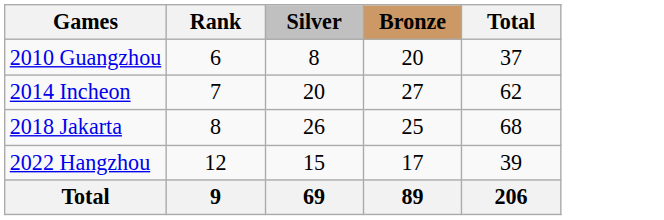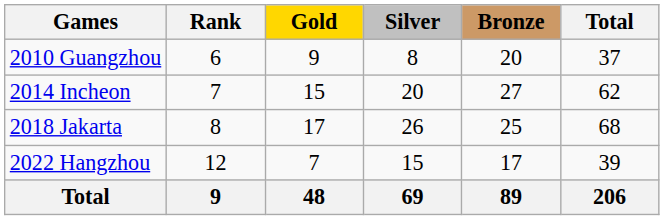 <table class="wikitable sortable" style="margin-top:0em; text-align:center; font-size:100%;">
 <tr>
 <th>Games</th>
 <th style="width:4em;">Rank</th>
+<th style="background:gold; width:4em;"><strong>Gold</strong></th>
 <th style="background:silver; width:4em;"><strong>Silver</strong></th>
 <th style="background:#cc9966; width:4em;"><strong>Bronze</strong></th>
 <th style="width:4em;">Total</th>
 </tr>
 <tr>
 <td align=left> <a href='#'>2010 Guangzhou</a></td>
 <td>6</td>
+<td>9</td>
 <td>8</td>
 <td>20</td>
 <td>37</td>
 </tr>
 <tr>
 <td align=left> <a href='#'>2014 Incheon</a></td>
 <td>7</td>
+<td>15</td>
 <td>20</td>
 <td>27</td>
 <td>62</td>
 </tr>
 <tr>
 <td align=left> <a href='#'>2018 Jakarta</a></td>
 <td>8</td>
+<td>17</td>
 <td>26</td>
 <td>25</td>
 <td>68</td>
 </tr>
 <tr>
 <td align=left> <a href='#'>2022 Hangzhou</a></td>
 <td>12</td>
+<td>7</td>
 <td>15</td>
 <td>17</td>
 <td>39</td>
 </tr>
 <tr>
 <th>Total</th>
 <th>9</th>
+<th>48</th>
 <th>69</th>
 <th>89</th>
 <th>206</th>
 </tr>
 </table>
